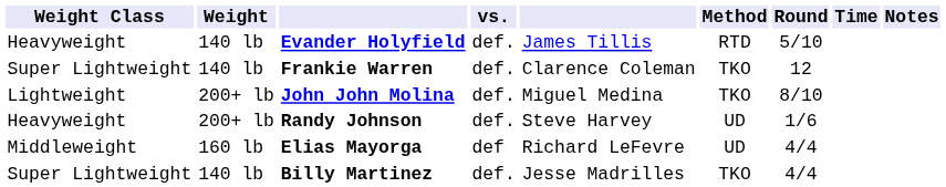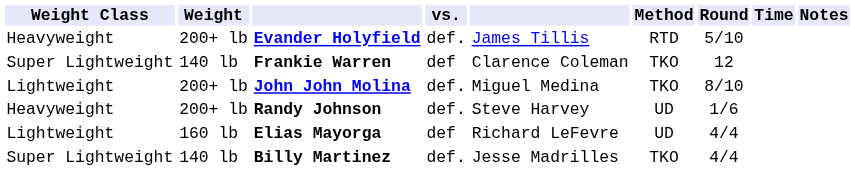 <table class="toccolours" style="font-size: 85%;">
 <tr>
 <th style="background:#e6e8fa; color:#000; text-align:center;">Weight Class</th>
 <th style="background:#e6e8fa; color:#000; text-align:center;">Weight</th>
 <th style="background:#e6e8fa; color:#000; text-align:center;"></th>
 <th style="background:#e6e8fa; color:#000; text-align:center;">vs.</th>
 <th style="background:#e6e8fa; color:#000; text-align:center;"></th>
 <th style="background:#e6e8fa; color:#000; text-align:center;">Method</th>
 <th style="background:#e6e8fa; color:#000; text-align:center;">Round</th>
 <th style="background:#e6e8fa; color:#000; text-align:center;">Time</th>
 <th style="background:#e6e8fa; color:#000; text-align:center;">Notes</th>
 </tr>
 <tr>
 <td>Heavyweight</td>
-<td>140 lb</td>
+<td>200+ lb</td>
 <td><strong><a href='#'>Evander Holyfield</a></strong></td>
 <td>def.</td>
 <td><a href='#'>James Tillis</a></td>
 <td align=center>RTD</td>
 <td align=center>5/10</td>
 <td align=center></td>
 </tr>
 <tr>
 <td>Super Lightweight</td>
 <td>140 lb</td>
 <td><strong>Frankie Warren</strong></td>
-<td>def.</td>
+<td>def</td>
 <td>Clarence Coleman</td>
 <td align=center>TKO</td>
 <td align=center>12</td>
 <td align=center></td>
 </tr>
 <tr>
 <td>Lightweight</td>
 <td>200+ lb</td>
 <td><strong><a href='#'>John John Molina</a></strong></td>
 <td>def.</td>
 <td>Miguel Medina</td>
 <td align=center>TKO</td>
 <td align=center>8/10</td>
 <td align=center></td>
 </tr>
 <tr>
 <td>Heavyweight</td>
 <td>200+ lb</td>
 <td><strong>Randy Johnson</strong></td>
 <td>def.</td>
 <td>Steve Harvey</td>
 <td align=center>UD</td>
 <td align=center>1/6</td>
 <td align=center></td>
 </tr>
 <tr>
-<td>Middleweight</td>
+<td>Lightweight</td>
 <td>160 lb</td>
 <td><strong>Elias Mayorga</strong></td>
 <td>def</td>
 <td>Richard LeFevre</td>
 <td align=center>UD</td>
 <td align=center>4/4</td>
 <td align=center></td>
 </tr>
 <tr>
 <td>Super Lightweight</td>
 <td>140 lb</td>
 <td><strong>Billy Martinez</strong></td>
 <td>def.</td>
 <td>Jesse Madrilles</td>
 <td align=center>TKO</td>
 <td align=center>4/4</td>
 <td align=center></td>
 </tr>
 </table>
